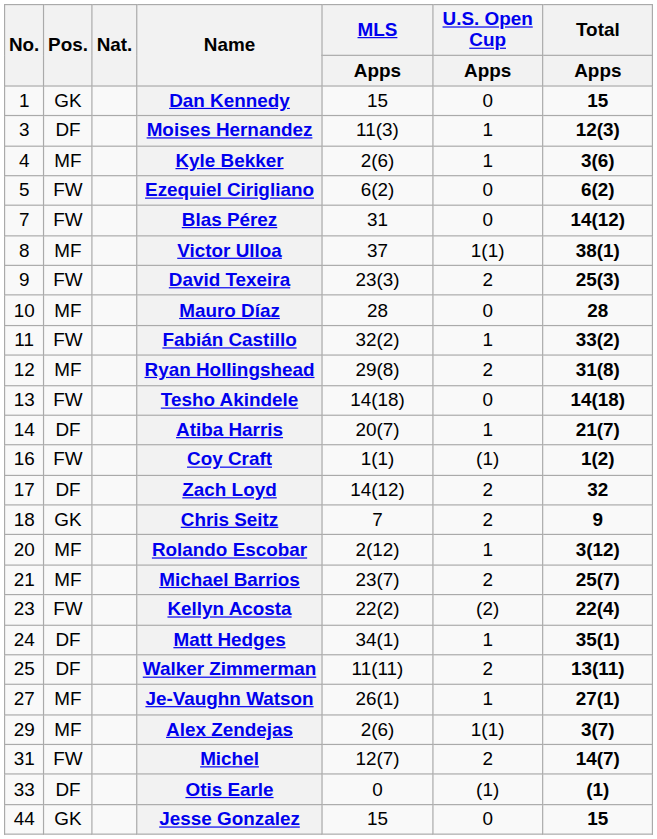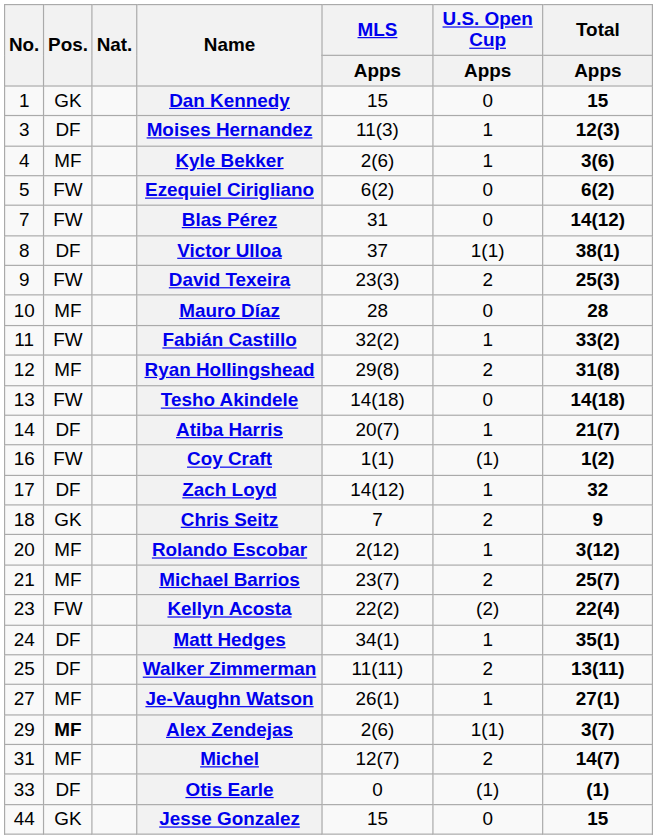 <table class="wikitable sortable" style="text-align:center">
 <tr>
 <th rowspan="2">No.</th>
 <th rowspan="2">Pos.</th>
 <th rowspan="2">Nat.</th>
 <th rowspan="2" style="width:150px;">Name</th>
 <th colspan="1" style="width:86px;"><a href='#'>MLS</a></th>
 <th colspan="1" style="width:86px;"><a href='#'>U.S. Open Cup</a></th>
 <th colspan="1" style="width:86px;">Total</th>
 </tr>
 <tr>
 <th>Apps</th>
 <th>Apps</th>
 <th>Apps</th>
 </tr>
 <tr>
 <td>1</td>
 <td>GK</td>
 <td></td>
 <th scope="row"><a href='#'>Dan Kennedy</a></th>
 <td>15</td>
 <td>0</td>
 <td><strong>15</strong></td>
 </tr>
 <tr>
 <td>3</td>
 <td>DF</td>
 <td></td>
 <th scope="row"><a href='#'>Moises Hernandez</a></th>
 <td>11(3)</td>
 <td>1</td>
 <td><strong>12(3)</strong></td>
 </tr>
 <tr>
 <td>4</td>
 <td>MF</td>
 <td></td>
 <th scope="row"><a href='#'>Kyle Bekker</a></th>
 <td>2(6)</td>
 <td>1</td>
 <td><strong>3(6)</strong></td>
 </tr>
 <tr>
 <td>5</td>
 <td>FW</td>
 <td></td>
 <th scope="row"><a href='#'>Ezequiel Cirigliano</a></th>
 <td>6(2)</td>
 <td>0</td>
 <td><strong>6(2)</strong></td>
 </tr>
 <tr>
 <td>7</td>
 <td>FW</td>
 <td></td>
 <th scope="row"><a href='#'>Blas Pérez</a></th>
 <td>31</td>
 <td>0</td>
 <td><strong>14(12)</strong></td>
 </tr>
 <tr>
 <td>8</td>
-<td>MF</td>
+<td>DF</td>
 <td></td>
 <th scope="row"><a href='#'>Victor Ulloa</a></th>
 <td>37</td>
 <td>1(1)</td>
 <td><strong>38(1)</strong></td>
 </tr>
 <tr>
 <td>9</td>
 <td>FW</td>
 <td></td>
 <th scope="row"><a href='#'>David Texeira</a></th>
 <td>23(3)</td>
 <td>2</td>
 <td><strong>25(3)</strong></td>
 </tr>
 <tr>
 <td>10</td>
 <td>MF</td>
 <td></td>
 <th scope="row"><a href='#'>Mauro Díaz</a></th>
 <td>28</td>
 <td>0</td>
 <td><strong>28</strong></td>
 </tr>
 <tr>
 <td>11</td>
 <td>FW</td>
 <td></td>
 <th scope="row"><a href='#'>Fabián Castillo</a></th>
 <td>32(2)</td>
 <td>1</td>
 <td><strong>33(2)</strong></td>
 </tr>
 <tr>
 <td>12</td>
 <td>MF</td>
 <td></td>
 <th scope="row"><a href='#'>Ryan Hollingshead</a></th>
 <td>29(8)</td>
 <td>2</td>
 <td><strong>31(8)</strong></td>
 </tr>
 <tr>
 <td>13</td>
 <td>FW</td>
 <td></td>
 <th scope="row"><a href='#'>Tesho Akindele</a></th>
 <td>14(18)</td>
 <td>0</td>
 <td><strong>14(18)</strong></td>
 </tr>
 <tr>
 <td>14</td>
 <td>DF</td>
 <td></td>
 <th scope="row"><a href='#'>Atiba Harris</a></th>
 <td>20(7)</td>
 <td>1</td>
 <td><strong>21(7)</strong></td>
 </tr>
 <tr>
 <td>16</td>
 <td>FW</td>
 <td></td>
 <th scope="row"><a href='#'>Coy Craft</a></th>
 <td>1(1)</td>
 <td>(1)</td>
 <td><strong>1(2)</strong></td>
 </tr>
 <tr>
 <td>17</td>
 <td>DF</td>
 <td></td>
 <th scope="row"><a href='#'>Zach Loyd</a></th>
 <td>14(12)</td>
-<td>2</td>
+<td>1</td>
 <td><strong>32</strong></td>
 </tr>
 <tr>
 <td>18</td>
 <td>GK</td>
 <td></td>
 <th scope="row"><a href='#'>Chris Seitz</a></th>
 <td>7</td>
 <td>2</td>
 <td><strong>9</strong></td>
 </tr>
 <tr>
 <td>20</td>
 <td>MF</td>
 <td></td>
 <th scope="row"><a href='#'>Rolando Escobar</a></th>
 <td>2(12)</td>
 <td>1</td>
 <td><strong>3(12)</strong></td>
 </tr>
 <tr>
 <td>21</td>
 <td>MF</td>
 <td></td>
 <th scope="row"><a href='#'>Michael Barrios</a></th>
 <td>23(7)</td>
 <td>2</td>
 <td><strong>25(7)</strong></td>
 </tr>
 <tr>
 <td>23</td>
 <td>FW</td>
 <td></td>
 <th scope="row"><a href='#'>Kellyn Acosta</a></th>
 <td>22(2)</td>
 <td>(2)</td>
 <td><strong>22(4)</strong></td>
 </tr>
 <tr>
 <td>24</td>
 <td>DF</td>
 <td></td>
 <th scope="row"><a href='#'>Matt Hedges</a></th>
 <td>34(1)</td>
 <td>1</td>
 <td><strong>35(1)</strong></td>
 </tr>
 <tr>
 <td>25</td>
 <td>DF</td>
 <td></td>
 <th scope="row"><a href='#'>Walker Zimmerman</a></th>
 <td>11(11)</td>
 <td>2</td>
 <td><strong>13(11)</strong></td>
 </tr>
 <tr>
 <td>27</td>
 <td>MF</td>
 <td></td>
 <th scope="row"><a href='#'>Je-Vaughn Watson</a></th>
 <td>26(1)</td>
 <td>1</td>
 <td><strong>27(1)</strong></td>
 </tr>
 <tr>
 <td>29</td>
-<td>MF</td>
+<td><strong>MF</strong></td>
 <td></td>
 <th scope="row"><a href='#'>Alex Zendejas</a></th>
 <td>2(6)</td>
 <td>1(1)</td>
 <td><strong>3(7)</strong></td>
 </tr>
 <tr>
 <td>31</td>
-<td>FW</td>
+<td>MF</td>
 <td></td>
 <th scope="row"><a href='#'>Michel</a></th>
 <td>12(7)</td>
 <td>2</td>
 <td><strong>14(7)</strong></td>
 </tr>
 <tr>
 <td>33</td>
 <td>DF</td>
 <td></td>
 <th scope="row"><a href='#'>Otis Earle</a></th>
 <td>0</td>
 <td>(1)</td>
 <td><strong>(1)</strong></td>
 </tr>
 <tr>
 <td>44</td>
 <td>GK</td>
 <td></td>
 <th scope="row"><a href='#'>Jesse Gonzalez</a></th>
 <td>15</td>
 <td>0</td>
 <td><strong>15</strong></td>
 </tr>
 </table>
